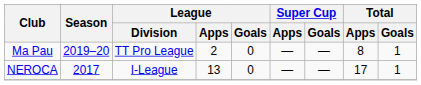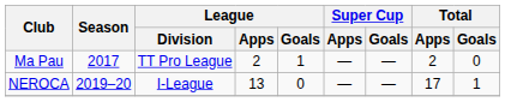 <table class="wikitable" style="text-align:center">
 <tr>
 <th rowspan=2>Club</th>
 <th rowspan=2>Season</th>
 <th colspan=3>League</th>
 <th colspan=2><a href='#'>Super Cup</a></th>
 <th colspan=2>Total</th>
 </tr>
 <tr>
 <th>Division</th>
 <th>Apps</th>
 <th>Goals</th>
 <th>Apps</th>
 <th>Goals</th>
 <th>Apps</th>
 <th>Goals</th>
 </tr>
 <tr>
 <td><a href='#'>Ma Pau</a></td>
-<td><a href='#'>2019–20</a></td>
+<td><a href='#'>2017</a></td>
 <td><a href='#'>TT Pro League</a></td>
 <td>2</td>
-<td>0</td>
+<td>1</td>
 <td>—</td>
 <td>—</td>
-<td>8</td>
-<td>1</td>
+<td>2</td>
+<td>0</td>
 </tr>
 <tr>
 <td><a href='#'>NEROCA</a></td>
-<td><a href='#'>2017</a></td>
+<td><a href='#'>2019–20</a></td>
 <td><a href='#'>I-League</a></td>
 <td>13</td>
 <td>0</td>
 <td>—</td>
 <td>—</td>
 <td>17</td>
 <td>1</td>
 </tr>
 <tr>
 </tr>
 </table>
